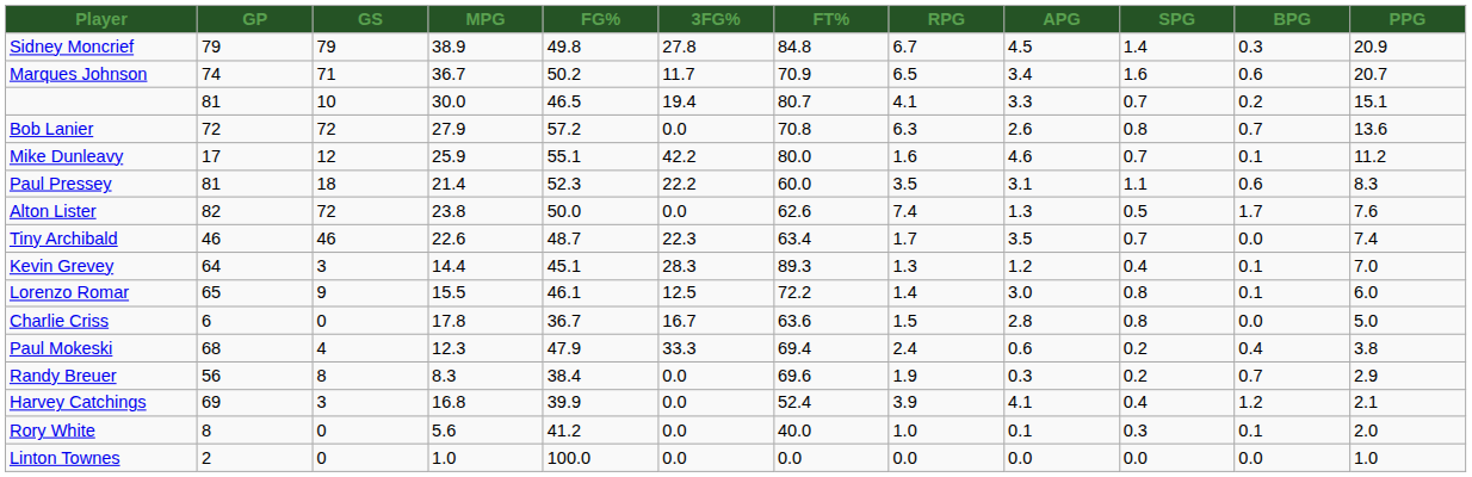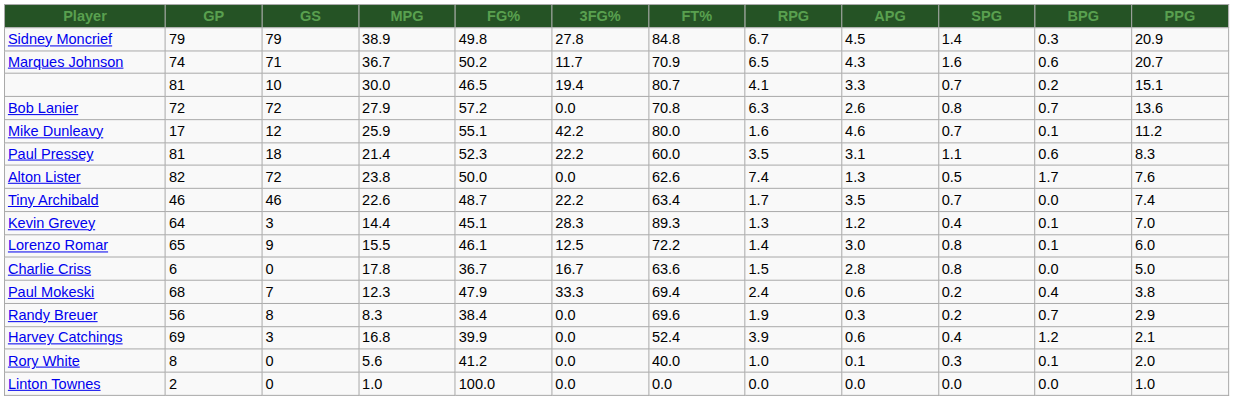 <table class="wikitable sortable" style="font-size: 90%">
 <tr>
 <th style="background:#255325; color:#59A04F" width="10%">Player</th>
 <th style="background:#255325; color:#59A04F" width="6%">GP</th>
 <th style="background:#255325; color:#59A04F" width="6%">GS</th>
 <th style="background:#255325; color:#59A04F" width="6%">MPG</th>
 <th style="background:#255325; color:#59A04F" width="6%">FG%</th>
 <th style="background:#255325; color:#59A04F" width="6%">3FG%</th>
 <th style="background:#255325; color:#59A04F" width="6%">FT%</th>
 <th style="background:#255325; color:#59A04F" width="6%">RPG</th>
 <th style="background:#255325; color:#59A04F" width="6%">APG</th>
 <th style="background:#255325; color:#59A04F" width="6%">SPG</th>
 <th style="background:#255325; color:#59A04F" width="6%">BPG</th>
 <th style="background:#255325; color:#59A04F" width="6%">PPG</th>
 </tr>
 <tr>
 <td><a href='#'>Sidney Moncrief</a></td>
 <td>79</td>
 <td>79</td>
 <td>38.9</td>
 <td>49.8</td>
 <td>27.8</td>
 <td>84.8</td>
 <td>6.7</td>
 <td>4.5</td>
 <td>1.4</td>
 <td>0.3</td>
 <td>20.9</td>
 </tr>
 <tr>
 <td><a href='#'>Marques Johnson</a></td>
 <td>74</td>
 <td>71</td>
 <td>36.7</td>
 <td>50.2</td>
 <td>11.7</td>
 <td>70.9</td>
 <td>6.5</td>
-<td>3.4</td>
+<td>4.3</td>
 <td>1.6</td>
 <td>0.6</td>
 <td>20.7</td>
 </tr>
 <tr>
 <td></td>
 <td>81</td>
 <td>10</td>
 <td>30.0</td>
 <td>46.5</td>
 <td>19.4</td>
 <td>80.7</td>
 <td>4.1</td>
 <td>3.3</td>
 <td>0.7</td>
 <td>0.2</td>
 <td>15.1</td>
 </tr>
 <tr>
 <td><a href='#'>Bob Lanier</a></td>
 <td>72</td>
 <td>72</td>
 <td>27.9</td>
 <td>57.2</td>
 <td>0.0</td>
 <td>70.8</td>
 <td>6.3</td>
 <td>2.6</td>
 <td>0.8</td>
 <td>0.7</td>
 <td>13.6</td>
 </tr>
 <tr>
 <td><a href='#'>Mike Dunleavy</a></td>
 <td>17</td>
 <td>12</td>
 <td>25.9</td>
 <td>55.1</td>
 <td>42.2</td>
 <td>80.0</td>
 <td>1.6</td>
 <td>4.6</td>
 <td>0.7</td>
 <td>0.1</td>
 <td>11.2</td>
 </tr>
 <tr>
 <td><a href='#'>Paul Pressey</a></td>
 <td>81</td>
 <td>18</td>
 <td>21.4</td>
 <td>52.3</td>
 <td>22.2</td>
 <td>60.0</td>
 <td>3.5</td>
 <td>3.1</td>
 <td>1.1</td>
 <td>0.6</td>
 <td>8.3</td>
 </tr>
 <tr>
 <td><a href='#'>Alton Lister</a></td>
 <td>82</td>
 <td>72</td>
 <td>23.8</td>
 <td>50.0</td>
 <td>0.0</td>
 <td>62.6</td>
 <td>7.4</td>
 <td>1.3</td>
 <td>0.5</td>
 <td>1.7</td>
 <td>7.6</td>
 </tr>
 <tr>
 <td><a href='#'>Tiny Archibald</a></td>
 <td>46</td>
 <td>46</td>
 <td>22.6</td>
 <td>48.7</td>
-<td>22.3</td>
+<td>22.2</td>
 <td>63.4</td>
 <td>1.7</td>
 <td>3.5</td>
 <td>0.7</td>
 <td>0.0</td>
 <td>7.4</td>
 </tr>
 <tr>
 <td><a href='#'>Kevin Grevey</a></td>
 <td>64</td>
 <td>3</td>
 <td>14.4</td>
 <td>45.1</td>
 <td>28.3</td>
 <td>89.3</td>
 <td>1.3</td>
 <td>1.2</td>
 <td>0.4</td>
 <td>0.1</td>
 <td>7.0</td>
 </tr>
 <tr>
 <td><a href='#'>Lorenzo Romar</a></td>
 <td>65</td>
 <td>9</td>
 <td>15.5</td>
 <td>46.1</td>
 <td>12.5</td>
 <td>72.2</td>
 <td>1.4</td>
 <td>3.0</td>
 <td>0.8</td>
 <td>0.1</td>
 <td>6.0</td>
 </tr>
 <tr>
 <td><a href='#'>Charlie Criss</a></td>
 <td>6</td>
 <td>0</td>
 <td>17.8</td>
 <td>36.7</td>
 <td>16.7</td>
 <td>63.6</td>
 <td>1.5</td>
 <td>2.8</td>
 <td>0.8</td>
 <td>0.0</td>
 <td>5.0</td>
 </tr>
 <tr>
 <td><a href='#'>Paul Mokeski</a></td>
 <td>68</td>
-<td>4</td>
+<td>7</td>
 <td>12.3</td>
 <td>47.9</td>
 <td>33.3</td>
 <td>69.4</td>
 <td>2.4</td>
 <td>0.6</td>
 <td>0.2</td>
 <td>0.4</td>
 <td>3.8</td>
 </tr>
 <tr>
 <td><a href='#'>Randy Breuer</a></td>
 <td>56</td>
 <td>8</td>
 <td>8.3</td>
 <td>38.4</td>
 <td>0.0</td>
 <td>69.6</td>
 <td>1.9</td>
 <td>0.3</td>
 <td>0.2</td>
 <td>0.7</td>
 <td>2.9</td>
 </tr>
 <tr>
 <td><a href='#'>Harvey Catchings</a></td>
 <td>69</td>
 <td>3</td>
 <td>16.8</td>
 <td>39.9</td>
 <td>0.0</td>
 <td>52.4</td>
 <td>3.9</td>
-<td>4.1</td>
+<td>0.6</td>
 <td>0.4</td>
 <td>1.2</td>
 <td>2.1</td>
 </tr>
 <tr>
 <td><a href='#'>Rory White</a></td>
 <td>8</td>
 <td>0</td>
 <td>5.6</td>
 <td>41.2</td>
 <td>0.0</td>
 <td>40.0</td>
 <td>1.0</td>
 <td>0.1</td>
 <td>0.3</td>
 <td>0.1</td>
 <td>2.0</td>
 </tr>
 <tr>
 <td><a href='#'>Linton Townes</a></td>
 <td>2</td>
 <td>0</td>
 <td>1.0</td>
 <td>100.0</td>
 <td>0.0</td>
 <td>0.0</td>
 <td>0.0</td>
 <td>0.0</td>
 <td>0.0</td>
 <td>0.0</td>
 <td>1.0</td>
 </tr>
 </table>
